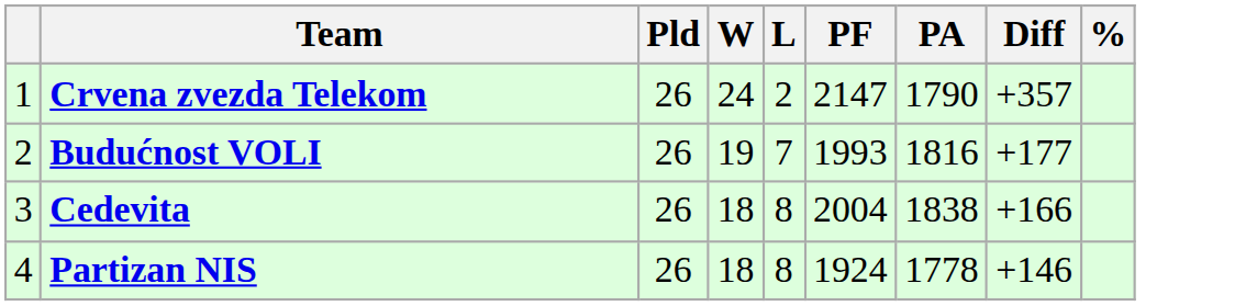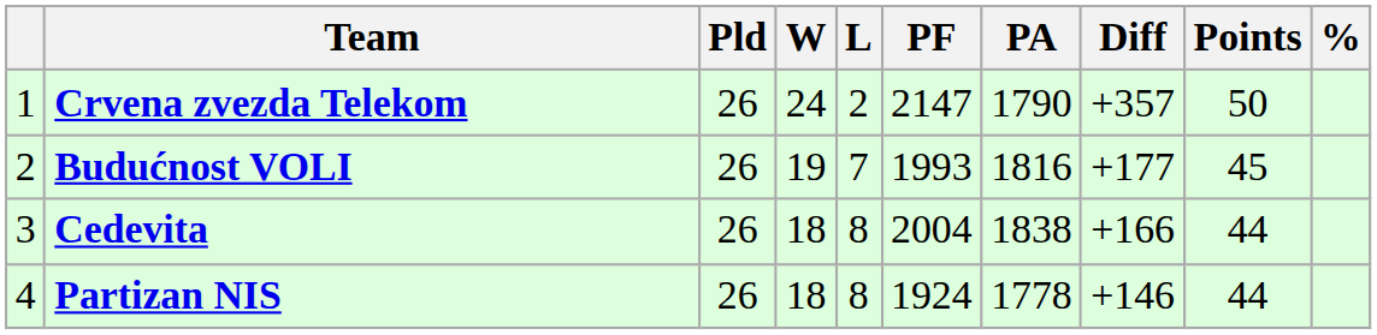 <table class="wikitable sortable" style="text-align:center">
 <tr>
 <th></th>
 <th width="250">Team</th>
 <th>Pld</th>
 <th>W</th>
 <th>L</th>
 <th>PF</th>
 <th>PA</th>
 <th>Diff</th>
+<th>Points</th>
 <th>%</th>
 </tr>
 <tr style="background: #ddffdd">
 <td>1</td>
 <td align=left> <strong><a href='#'>Crvena zvezda Telekom</a></strong></td>
 <td>26</td>
 <td>24</td>
 <td>2</td>
 <td>2147</td>
 <td>1790</td>
 <td>+357</td>
+<td>50</td>
 <td></td>
 </tr>
 <tr style="background: #ddffdd">
 <td>2</td>
 <td align=left> <strong><a href='#'>Budućnost VOLI</a></strong></td>
 <td>26</td>
 <td>19</td>
 <td>7</td>
 <td>1993</td>
 <td>1816</td>
 <td>+177</td>
+<td>45</td>
 <td></td>
 </tr>
 <tr style="background: #ddffdd">
 <td>3</td>
 <td align=left> <strong><a href='#'>Cedevita</a></strong></td>
 <td>26</td>
 <td>18</td>
 <td>8</td>
 <td>2004</td>
 <td>1838</td>
 <td>+166</td>
+<td>44</td>
 <td></td>
 </tr>
 <tr style="background: #ddffdd">
 <td>4</td>
 <td align=left> <strong><a href='#'>Partizan NIS</a></strong></td>
 <td>26</td>
 <td>18</td>
 <td>8</td>
 <td>1924</td>
 <td>1778</td>
 <td>+146</td>
+<td>44</td>
 <td></td>
 </tr>
 </table>
